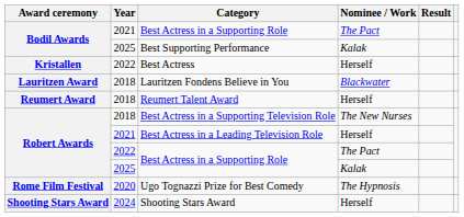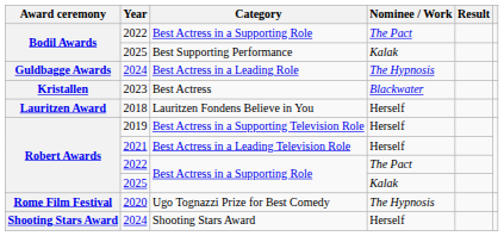 <table class="wikitable plainrowheaders sortable">
 <tr>
 <th scope="col">Award ceremony</th>
 <th scope="col">Year</th>
 <th scope="col">Category</th>
 <th scope="col">Nominee / Work</th>
 <th scope="col">Result</th>
 <th scope="col" class="sortable"></th>
 </tr>
 <tr>
 <th scope="row" rowspan="2"><a href='#'>Bodil Awards</a></th>
-<td>2021</td>
+<td>2022</td>
 <td><a href='#'>Best Actress in a Supporting Role</a></td>
 <td><em><a href='#'>The Pact</a></em></td>
 <td></td>
 <td align="center"></td>
 </tr>
 <tr>
 <td>2025</td>
 <td>Best Supporting Performance</td>
 <td><em>Kalak</em></td>
 <td></td>
 <td align="center"></td>
 </tr>
 <tr>
+<th scope="row"><a href='#'>Guldbagge Awards</a></th>
+<td><a href='#'>2024</a></td>
+<td><a href='#'>Best Actress in a Leading Role</a></td>
+<td><em><a href='#'>The Hypnosis</a></em></td>
+<td></td>
+<td align="center"></td>
+</tr>
+<tr>
 <th scope="row"><a href='#'>Kristallen</a></th>
-<td>2022</td>
+<td>2023</td>
 <td>Best Actress</td>
-<td>Herself</td>
+<td><em><a href='#'>Blackwater</a></em></td>
 <td></td>
 <td align="center"></td>
 </tr>
 <tr>
 <th scope="row"><a href='#'>Lauritzen Award</a></th>
 <td>2018</td>
 <td>Lauritzen Fondens Believe in You</td>
-<td><em><a href='#'>Blackwater</a></em></td>
-<td></td>
-<td align="center"></td>
-</tr>
-<tr>
-<th scope="row"><a href='#'>Reumert Award</a></th>
-<td>2018</td>
-<td><a href='#'>Reumert Talent Award</a></td>
 <td>Herself</td>
 <td></td>
 <td align="center"></td>
 </tr>
 <tr>
 <th scope="row" rowspan="4"><a href='#'>Robert Awards</a></th>
-<td>2018</td>
+<td>2019</td>
 <td><a href='#'>Best Actress in a Supporting Television Role</a></td>
-<td><em>The New Nurses</em></td>
+<td>Herself</td>
 <td></td>
 <td align="center" rowspan="4"></td>
 </tr>
 <tr>
 <td><a href='#'>2021</a></td>
 <td><a href='#'>Best Actress in a Leading Television Role</a></td>
 <td>Herself</td>
 <td></td>
 </tr>
 <tr>
 <td><a href='#'>2022</a></td>
 <td rowspan="2"><a href='#'>Best Actress in a Supporting Role</a></td>
 <td><em>The Pact</em></td>
 <td></td>
 </tr>
 <tr>
 <td><a href='#'>2025</a></td>
 <td><em>Kalak</em></td>
 <td></td>
 </tr>
 <tr>
 <th scope="row"><a href='#'>Rome Film Festival</a></th>
 <td><a href='#'>2020</a></td>
 <td>Ugo Tognazzi Prize for Best Comedy</td>
 <td><em>The Hypnosis</em></td>
 <td></td>
 <td align="center"></td>
 </tr>
 <tr>
 <th scope="row"><a href='#'>Shooting Stars Award</a></th>
 <td><a href='#'>2024</a></td>
 <td>Shooting Stars Award</td>
 <td>Herself</td>
 <td></td>
 <td align="center"></td>
 </tr>
 </table>
